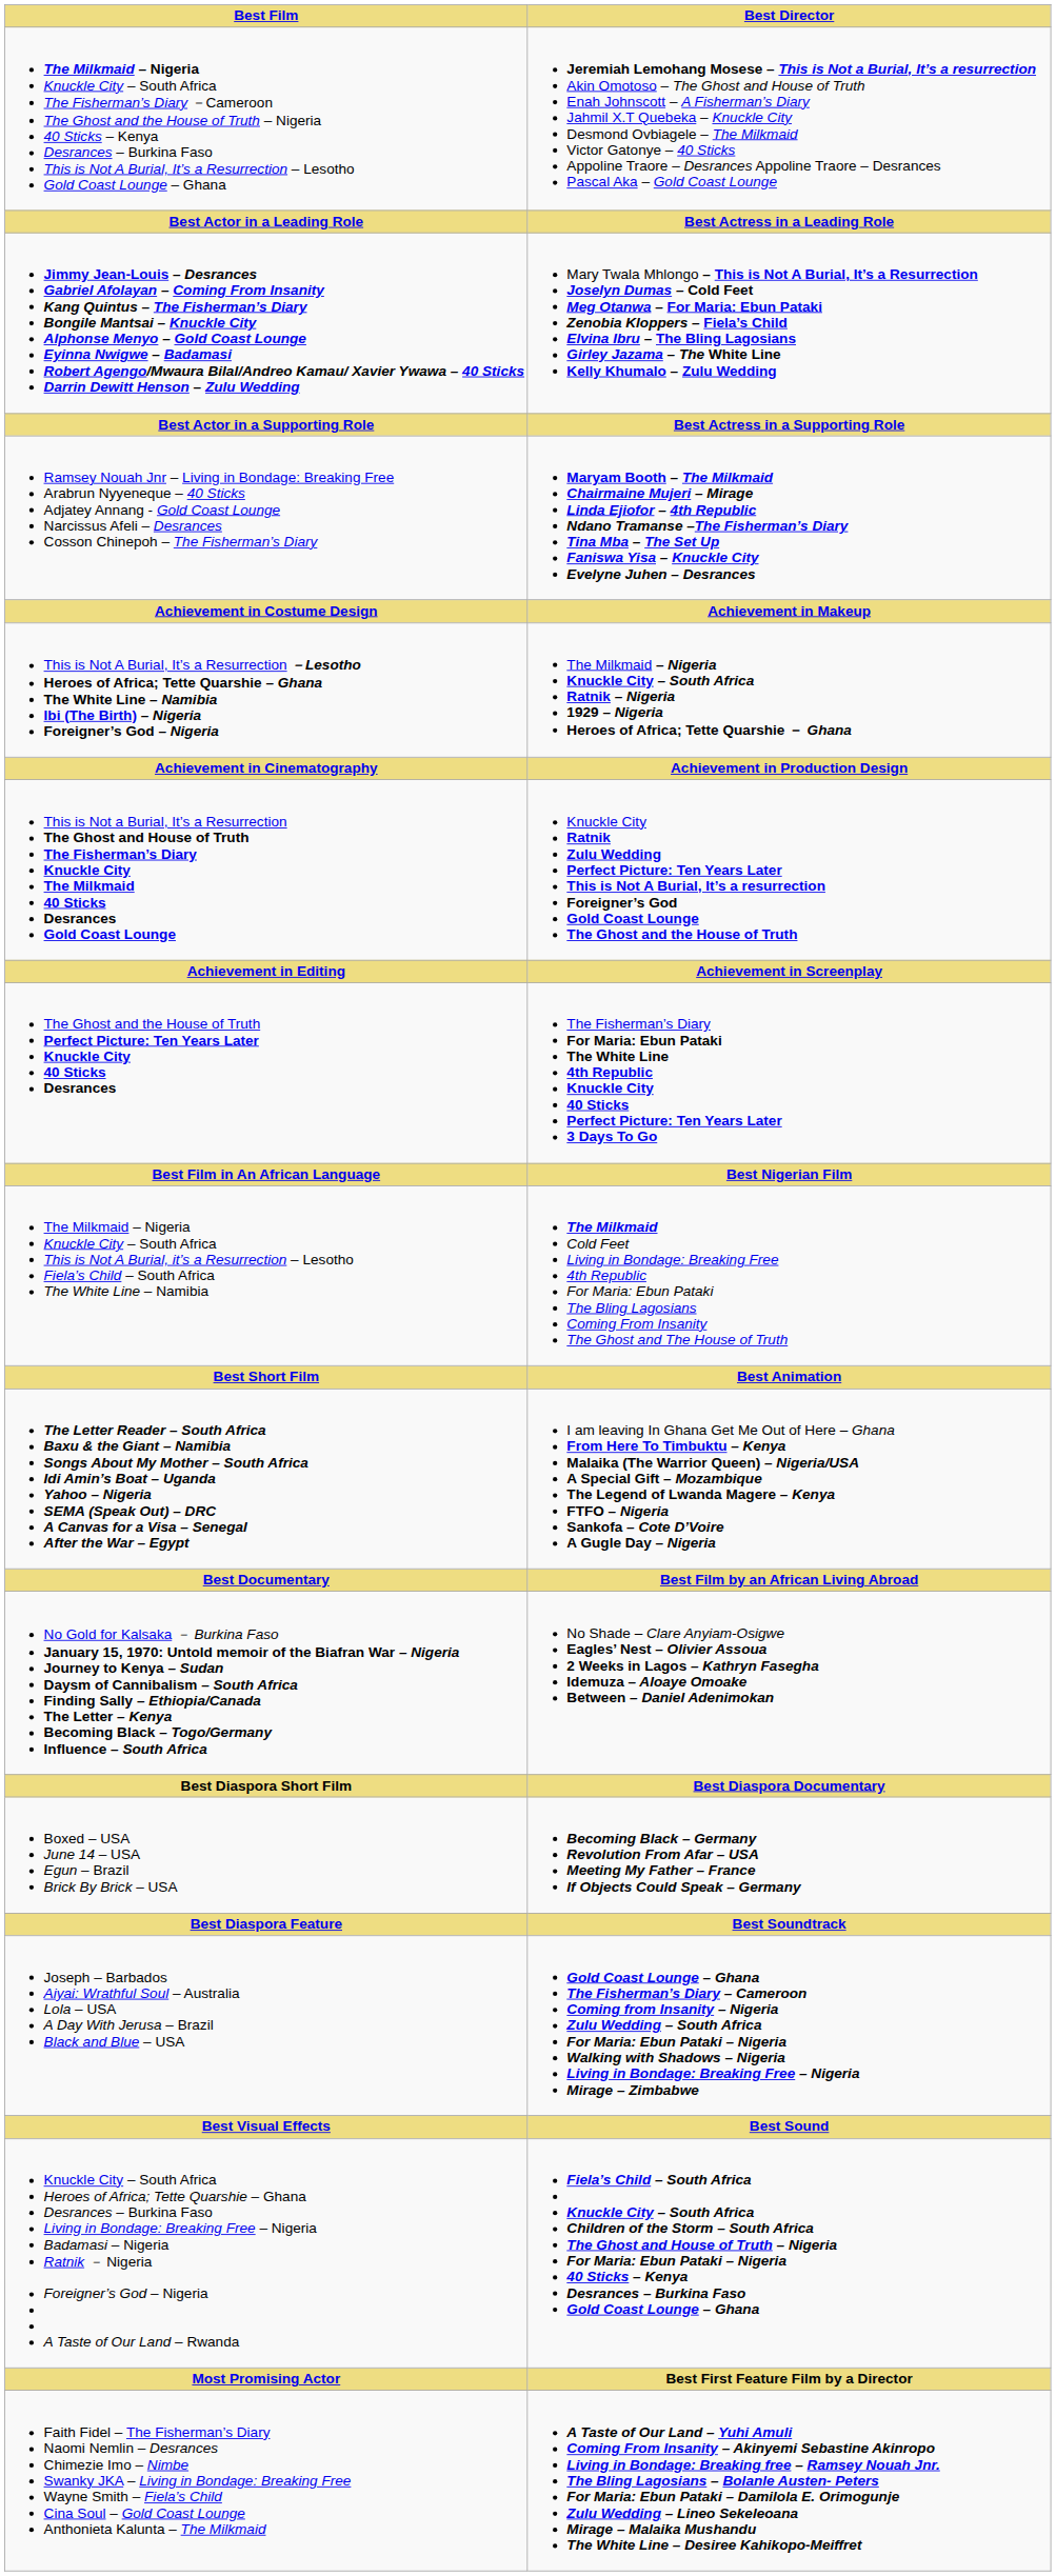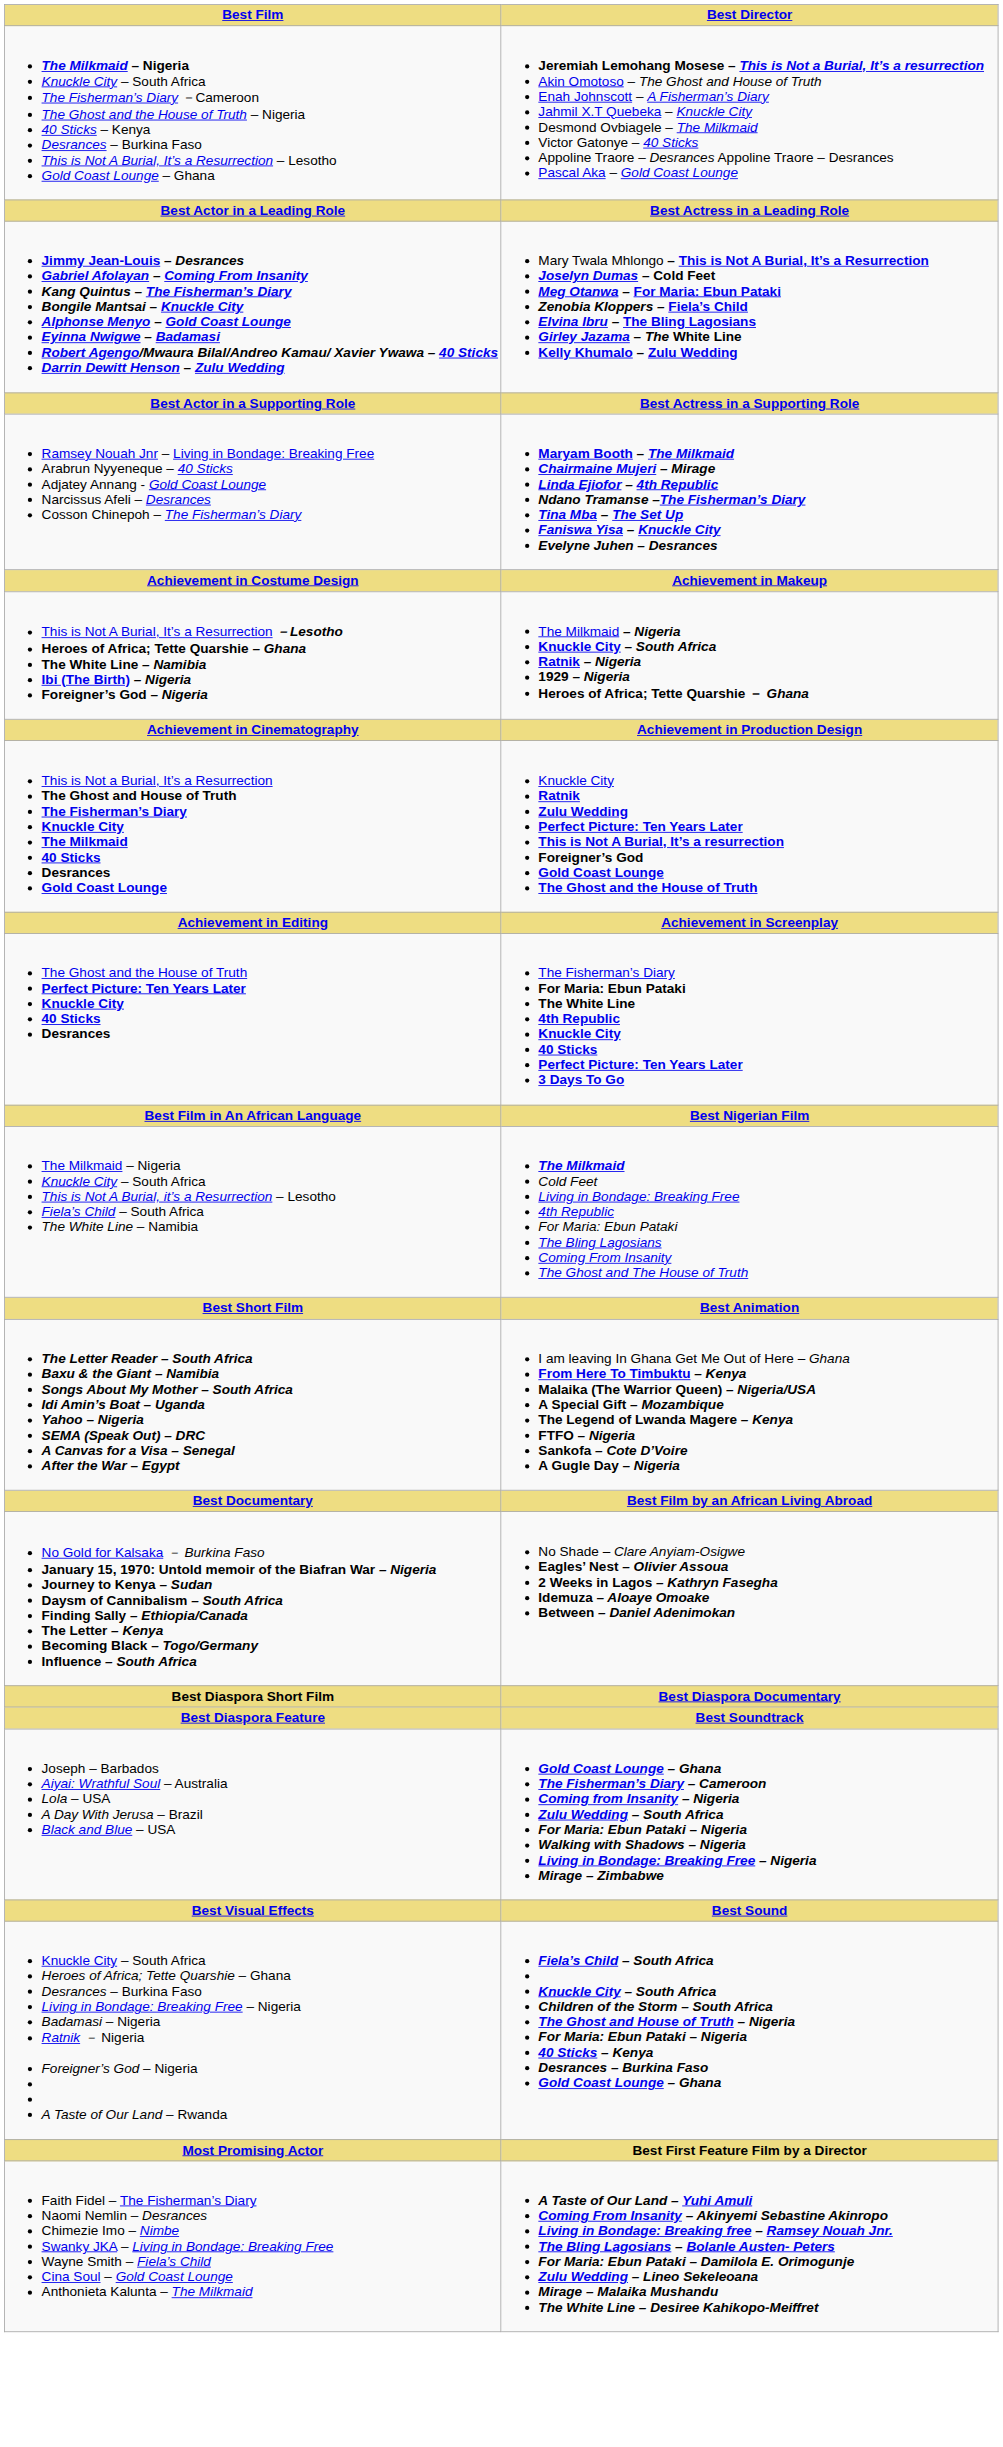 <table class="wikitable">
 <tr>
 <th style="background:#EEDD82; width:50%"><a href='#'>Best Film</a></th>
 <th style="background:#EEDD82; width:50%"><a href='#'>Best Director</a></th>
 </tr>
 <tr>
 <td valign="top"><br><ul><li><strong><a href='#'><em>The Milkmaid</em></a> – Nigeria</strong></li><li><em><a href='#'>Knuckle City</a></em> – South Africa</li><li><a href='#'><em>The Fisherman’s Diary</em></a> －Cameroon</li><li><em><a href='#'>The Ghost and the House of Truth</a></em> – Nigeria</li><li><em><a href='#'>40 Sticks</a></em> – Kenya</li><li><em><a href='#'>Desrances</a></em> – Burkina Faso</li><li><a href='#'><em>This is Not A Burial, It’s a Resurrection</em></a> – Lesotho</li><li><em><a href='#'>Gold Coast Lounge</a></em> – Ghana</li></ul></td>
 <td valign="top"><br><ul><li><strong>Jeremiah Lemohang Mosese</strong>  <strong>– <a href='#'><em>This is Not a Burial, It’s a resurrection</em></a></strong></li><li><a href='#'>Akin Omotoso</a> – <em>The Ghost and House of Truth</em></li><li><a href='#'>Enah Johnscott</a> – <a href='#'><em>A Fisherman’s Diary</em></a></li><li><a href='#'>Jahmil X.T Quebeka</a> – <em><a href='#'>Knuckle City</a></em></li><li>Desmond Ovbiagele  – <a href='#'><em>The Milkmaid</em></a></li><li>Victor Gatonye – <em><a href='#'>40 Sticks</a></em></li><li>Appoline Traore – <em>Desrances</em> Appoline Traore – Desrances</li><li><a href='#'>Pascal Aka</a> – <em><a href='#'>Gold Coast Lounge</a></em></li></ul></td>
 </tr>
 <tr>
 <th style="background:#EEDD82; width:50%"><a href='#'>Best Actor in a Leading Role</a></th>
 <th style="background:#EEDD82; width:50%"><a href='#'>Best Actress in a Leading Role</a></th>
 </tr>
 <tr>
 <td valign="top"><br><ul><li><strong><a href='#'>Jimmy Jean-Louis</a> – <em>Desrances<strong><em></li><li><a href='#'>Gabriel Afolayan</a> – </em><a href='#'>Coming From Insanity</a><em></li><li>Kang Quintus – </em><a href='#'>The Fisherman’s Diary</a><em></li><li>Bongile Mantsai – </em><a href='#'>Knuckle City</a><em></li><li><a href='#'>Alphonse Menyo</a> – </em><a href='#'>Gold Coast Lounge</a><em></li><li><a href='#'>Eyinna Nwigwe</a> – </em><a href='#'>Badamasi</a><em></li><li><a href='#'>Robert Agengo</a>/Mwaura Bilal/Andreo Kamau/ Xavier Ywawa – </em><a href='#'>40 Sticks</a><em></li><li><a href='#'>Darrin Dewitt Henson</a> – </em><a href='#'>Zulu Wedding</a><em></li></ul></td>
 <td valign="top"><br><ul><li></strong>Mary Twala Mhlongo<strong> – </em><a href='#'>This is Not A Burial, It’s a Resurrection</a><em></li><li><a href='#'>Joselyn Dumas</a> – </em>Cold Feet<em></li><li><a href='#'>Meg Otanwa</a> – </em><a href='#'>For Maria: Ebun Pataki</a><em></li><li>Zenobia Kloppers – </em><a href='#'>Fiela’s Child</a><em></li><li><a href='#'>Elvina Ibru</a> – </em><a href='#'>The Bling Lagosians</a><em></li><li><a href='#'>Girley Jazama</a> – The </em>White Line<em></li><li></em><a href='#'>Kelly Khumalo</a> – <a href='#'>Zulu Wedding</a><em></li></ul></td>
 </tr>
 <tr>
 <th style="background:#EEDD82; width:50%"><a href='#'>Best Actor in a Supporting Role</a></th>
 <th style="background:#EEDD82; width:50%"><a href='#'>Best Actress in a Supporting Role</a></th>
 </tr>
 <tr>
 <td valign="top"><br><ul><li></strong><a href='#'>Ramsey Nouah Jnr</a> – </em><a href='#'>Living in Bondage: Breaking Free</a></em></strong></li><li>Arabrun Nyyeneque – <em><a href='#'>40 Sticks</a></em></li><li>Adjatey Annang - <em><a href='#'>Gold Coast Lounge</a></em></li><li>Narcissus Afeli – <em><a href='#'>Desrances</a></em></li><li>Cosson Chinepoh – <em><a href='#'>The Fisherman’s Diary</a></em></li></ul></td>
 <td valign="top"><br><ul><li><strong><a href='#'>Maryam Booth</a> – <em><a href='#'>The Milkmaid</a><strong><em></li><li><a href='#'>Chairmaine Mujeri</a> – </em>Mirage<em></li><li><a href='#'>Linda Ejiofor</a> – </em><a href='#'>4th Republic</a><em></li><li>Ndano Tramanse –</em><a href='#'>The Fisherman’s Diary</a><em></li><li><a href='#'>Tina Mba</a> – </em><a href='#'>The Set Up</a><em></li><li><a href='#'>Faniswa Yisa</a> – </em><a href='#'>Knuckle City</a><em></li><li>Evelyne Juhen – Desrances</li></ul></td>
 </tr>
 <tr>
 <th style="background:#EEDD82; width:50%"><a href='#'>Achievement in Costume Design</a></th>
 <th style="background:#EEDD82; width:50%"><a href='#'>Achievement in Makeup</a></th>
 </tr>
 <tr>
 <td valign="top"><br><ul><li></em></strong><a href='#'>This is Not A Burial, It’s a Resurrection</a><strong><em> －Lesotho</li><li></em>Heroes of Africa; Tette Quarshie<em> – Ghana</li><li></em>The White Line<em> – Namibia</li><li></em><a href='#'>Ibi (The Birth)</a><em> – Nigeria</li><li></em>Foreigner’s God<em> – Nigeria</li></ul></td>
 <td valign="top"><br><ul><li></em></strong><a href='#'>The Milkmaid</a><strong><em> – Nigeria</li><li></em><a href='#'>Knuckle City</a><em> – South Africa</li><li></em><a href='#'>Ratnik</a><em> – Nigeria</li><li></em>1929<em> – Nigeria</li><li></em>Heroes of Africa; Tette Quarshie －<em> Ghana</li></ul></td>
 </tr>
 <tr>
 <th style="background:#EEDD82; width:50%"><a href='#'>Achievement in Cinematography</a></th>
 <th style="background:#EEDD82; width:50%"><a href='#'>Achievement in Production Design</a></th>
 </tr>
 <tr>
 <td valign="top"><br><ul><li></em></strong><a href='#'>This is Not a Burial, It’s a Resurrection</a><strong><em></li><li></em>The Ghost and House of Truth<em></li><li></em><a href='#'>The Fisherman’s Diary</a><em></li><li></em><a href='#'>Knuckle City</a><em></li><li></em><a href='#'>The Milkmaid</a><em></li><li></em><a href='#'>40 Sticks</a><em></li><li></em>Desrances<em></li><li></em><a href='#'>Gold Coast Lounge</a><em></li></ul></td>
 <td valign="top"><br><ul><li></em></strong><a href='#'>Knuckle City</a><strong><em></li><li></em><a href='#'>Ratnik</a><em></li><li></em><a href='#'>Zulu Wedding</a><em></li><li></em><a href='#'>Perfect Picture: Ten Years Later</a><em></li><li></em><a href='#'>This is Not A Burial, It’s a resurrection</a><em></li><li></em>Foreigner’s God<em></li><li></em><a href='#'>Gold Coast Lounge</a><em></li><li></em><a href='#'>The Ghost and the House of Truth</a><em></li></ul></td>
 </tr>
 <tr>
 <th style="background:#EEDD82; width:50%"><a href='#'>Achievement in Editing</a></th>
 <th style="background:#EEDD82; width:50%"><a href='#'>Achievement in Screenplay</a></th>
 </tr>
 <tr>
 <td valign="top"><br><ul><li></em></strong><a href='#'>The Ghost and the House of Truth</a><strong><em></li><li></em><a href='#'>Perfect Picture: Ten Years Later</a><em></li><li></em><a href='#'>Knuckle City</a><em></li><li></em><a href='#'>40 Sticks</a><em></li><li></em>Desrances<em></li></ul></td>
 <td valign="top"><br><ul><li></em></strong><a href='#'>The Fisherman’s Diary</a><strong><em></li><li></em>For Maria: Ebun Pataki<em></li><li></em>The White Line<em></li><li></em><a href='#'>4th Republic</a><em></li><li></em><a href='#'>Knuckle City</a><em></li><li></em><a href='#'>40 Sticks</a><em></li><li></em><a href='#'>Perfect Picture: Ten Years Later</a><em></li><li></em><a href='#'>3 Days To Go</a><em></li></ul></td>
 </tr>
 <tr>
 <th style="background:#EEDD82; width:50%"><a href='#'>Best Film in An African Language</a></th>
 <th style="background:#EEDD82; width:50%"><a href='#'>Best Nigerian Film</a></th>
 </tr>
 <tr>
 <td valign="top"><br><ul><li></em></strong><a href='#'>The Milkmaid</a></em> – Nigeria</strong></li><li><em><a href='#'>Knuckle City</a></em> – South Africa</li><li><em><a href='#'>This is Not A Burial, it’s a Resurrection</a></em> – Lesotho</li><li><em><a href='#'>Fiela’s Child</a></em> – South Africa</li><li><em>The White Line</em> – Namibia</li></ul></td>
 <td valign="top"><br><ul><li><strong><em><a href='#'>The Milkmaid</a></em></strong></li><li><em>Cold Feet</em></li><li><em><a href='#'>Living in Bondage: Breaking Free</a></em></li><li><em><a href='#'>4th Republic</a></em></li><li><em>For Maria: Ebun Pataki</em></li><li><em><a href='#'>The Bling Lagosians</a></em></li><li><em><a href='#'>Coming From Insanity</a></em></li><li><em><a href='#'>The Ghost and The House of Truth</a></em></li></ul></td>
 </tr>
 <tr>
 <th style="background:#EEDD82; width:50%"><a href='#'>Best Short Film</a></th>
 <th style="background:#EEDD82; width:50%"><a href='#'>Best Animation</a></th>
 </tr>
 <tr>
 <td valign="top"><br><ul><li><strong><em>The Letter Reader<em> – South Africa<strong></li><li></em>Baxu & the Giant<em> – Namibia</li><li></em>Songs About My Mother<em> – South Africa</li><li></em>Idi Amin’s Boat<em> – Uganda</li><li></em>Yahoo<em> – Nigeria</li><li></em>SEMA (Speak Out)<em> – DRC</li><li></em>A Canvas for a Visa<em> – Senegal</li><li></em>After the War<em> – Egypt</li></ul></td>
 <td valign="top"><br><ul><li></em></strong>I am leaving In Ghana Get Me Out of Here<strong><em> </strong>– Ghana<strong></li><li></em><a href='#'>From Here To Timbuktu</a><em> – Kenya</li><li></em>Malaika (The Warrior Queen)<em> – Nigeria/USA</li><li></em>A Special Gift<em> – Mozambique</li><li></em>The Legend of Lwanda Magere<em> – Kenya</li><li></em>FTFO<em> – Nigeria</li><li></em>Sankofa<em> – Cote D’Voire</li><li></em>A Gugle Day<em> – Nigeria</li></ul></td>
 </tr>
 <tr>
 <th style="background:#EEDD82; width:50%"><a href='#'>Best Documentary</a></th>
 <th style="background:#EEDD82; width:50%"><a href='#'>Best Film by an African Living Abroad</a></th>
 </tr>
 <tr>
 <td valign="top"><br><ul><li></em></strong><a href='#'>No Gold for Kalsaka</a><strong><em>  </strong>－ Burkina Faso<strong></li><li></em>January 15, 1970: Untold memoir of the Biafran War<em> – Nigeria</li><li></em>Journey to Kenya<em> – Sudan</li><li></em>Daysm of Cannibalism<em> – South Africa</li><li></em>Finding Sally<em> – Ethiopia/Canada</li><li></em>The Letter<em> – Kenya</li><li></em>Becoming Black<em> – Togo/Germany</li><li></em>Influence<em> – South Africa</li></ul></td>
 <td valign="top"><br><ul><li></em></strong>No Shade<strong><em> </strong>– Clare Anyiam-Osigwe<strong></li><li></em>Eagles’ Nest<em> – Olivier Assoua</li><li></em>2 Weeks in Lagos<em> – Kathryn Fasegha</li><li></em>Idemuza<em> – Aloaye Omoake</li><li></em>Between<em> – Daniel Adenimokan</li></ul></td>
 </tr>
 <tr>
 <th style="background:#EEDD82; width:50%">Best Diaspora Short Film</th>
 <th style="background:#EEDD82; width:50%"><a href='#'>Best Diaspora Documentary</a></th>
 </tr>
 <tr>
-<td valign="top"><br><ul><li></em></strong>Boxed</em> – USA</strong></li><li><em>June 14</em> – USA</li><li><em>Egun</em> – Brazil</li><li><em>Brick By Brick</em> – USA</li></ul></td>
-<td valign="top"><br><ul><li><strong><em>Becoming Black<em> – Germany<strong></li><li></em>Revolution From Afar<em> – USA</li><li></em>Meeting My Father<em> – France</li><li></em>If Objects Could Speak<em> – Germany</li></ul></td>
-</tr>
-<tr>
 <th style="background:#EEDD82; width:50%"><a href='#'>Best Diaspora Feature</a></th>
 <th style="background:#EEDD82; width:50%"><a href='#'>Best Soundtrack</a></th>
 </tr>
 <tr>
 <td valign="top"><br><ul><li></em></strong>Joseph</em> – Barbados</strong></li><li><em><a href='#'>Aiyai: Wrathful Soul</a></em> – Australia</li><li><em>Lola</em> – USA</li><li><em>A Day With Jerusa</em> – Brazil</li><li><em><a href='#'>Black and Blue</a></em> – USA</li></ul></td>
 <td valign="top"><br><ul><li><strong><em><a href='#'>Gold Coast Lounge</a><em> – Ghana<strong></li><li></em><a href='#'>The Fisherman’s Diary</a><em> – Cameroon</li><li></em><a href='#'>Coming from Insanity</a><em> – Nigeria</li><li></em><a href='#'>Zulu Wedding</a><em> – South Africa</li><li></em>For Maria: Ebun Pataki<em> – Nigeria</li><li></em>Walking with Shadows<em> – Nigeria</li><li></em><a href='#'>Living in Bondage: Breaking Free</a><em> – Nigeria</li><li></em>Mirage<em> – Zimbabwe</li></ul></td>
 </tr>
 <tr>
 <th style="background:#EEDD82; width:50%"><a href='#'>Best Visual Effects</a></th>
 <th style="background:#EEDD82; width:50%"><a href='#'>Best Sound</a></th>
 </tr>
 <tr>
 <td valign="top"><br><ul><li></em></strong><a href='#'>Knuckle City</a></em> – South Africa</strong></li><li><em>Heroes of Africa; Tette Quarshie</em> – Ghana</li><li><em>Desrances</em> – Burkina Faso</li><li><em><a href='#'>Living in Bondage: Breaking Free</a></em> – Nigeria</li><li><em>Badamasi</em> – Nigeria</li><li><em><a href='#'>Ratnik</a> －</em> Nigeria</li></ul><ul><li><em>Foreigner’s God</em> – Nigeria</li><li></li><li></li><li><em>A Taste of Our Land</em> – Rwanda</li></ul></td>
 <td valign="top"><br><ul><li><strong><em><a href='#'>Fiela’s Child</a><em> – South Africa<strong></li><li></li><li></em><a href='#'>Knuckle City</a><em> – South Africa</li><li></em>Children of the Storm<em> – South Africa</li><li></em><a href='#'>The Ghost and House of Truth</a><em> – Nigeria</li><li></em>For Maria: Ebun Pataki<em> – Nigeria</li><li></em><a href='#'>40 Sticks</a><em> – Kenya</li><li></em>Desrances<em> – Burkina Faso</li><li></em><a href='#'>Gold Coast Lounge</a><em> – Ghana</li></ul></td>
 </tr>
 <tr>
 <th style="background:#EEDD82; width:50%"><a href='#'>Most Promising Actor</a></th>
 <th style="background:#EEDD82; width:50%">Best First Feature Film by a Director</th>
 </tr>
 <tr>
 <td valign="top"><br><ul><li></strong>Faith Fidel – </em><a href='#'>The Fisherman’s Diary</a></em></strong></li><li>Naomi Nemlin – <em>Desrances</em></li><li>Chimezie Imo – <em><a href='#'>Nimbe</a></em></li><li><a href='#'>Swanky JKA</a> – <em><a href='#'>Living in Bondage: Breaking Free</a></em></li><li>Wayne Smith – <em><a href='#'>Fiela’s Child</a></em></li><li><a href='#'>Cina Soul</a> – <em><a href='#'>Gold Coast Lounge</a></em></li><li>Anthonieta Kalunta – <em><a href='#'>The Milkmaid</a></em></li></ul></td>
 <td valign="top"><br><ul><li><strong><em>A Taste of Our Land<em> – <a href='#'>Yuhi Amuli</a><strong></li><li></em><a href='#'>Coming From Insanity</a><em> – Akinyemi Sebastine Akinropo</li><li></em><a href='#'>Living in Bondage: Breaking free</a><em> – <a href='#'>Ramsey Nouah Jnr.</a></li><li></em><a href='#'>The Bling Lagosians</a><em> – <a href='#'>Bolanle Austen- Peters</a></li><li></em>For Maria: Ebun Pataki<em> – Damilola E. Orimogunje</li><li></em><a href='#'>Zulu Wedding</a><em> – Lineo Sekeleoana</li><li></em>Mirage<em> – Malaika Mushandu</li><li></em>The White Line<em> – Desiree Kahikopo-Meiffret</li></ul></td>
 </tr>
 </table>
